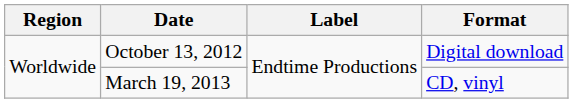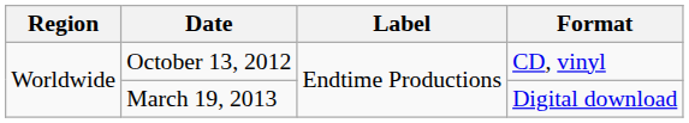 <table class="wikitable">
 <tr>
 <th>Region</th>
 <th>Date</th>
 <th>Label</th>
 <th>Format</th>
 </tr>
 <tr>
 <td rowspan="2">Worldwide</td>
 <td rowspan="1">October 13, 2012</td>
 <td rowspan="2">Endtime Productions</td>
-<td><a href='#'>Digital download</a></td>
+<td><a href='#'>CD</a>, <a href='#'>vinyl</a></td>
 </tr>
 <tr>
 <td rowspan="1">March 19, 2013</td>
-<td><a href='#'>CD</a>, <a href='#'>vinyl</a></td>
+<td><a href='#'>Digital download</a></td>
 </tr>
 </table>
